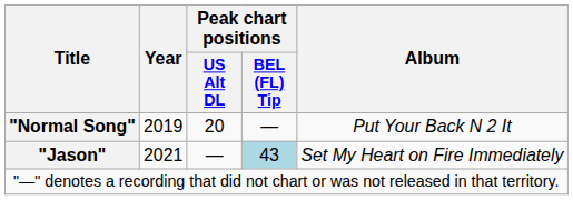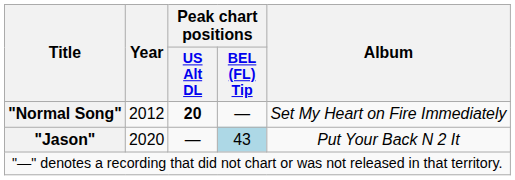 <table class="wikitable plainrowheaders" style="text-align:center;">
 <tr>
 <th rowspan="2" scope="col">Title</th>
 <th rowspan="2" scope="col">Year</th>
 <th colspan="2">Peak chart positions</th>
 <th rowspan="2" scope="col">Album</th>
 </tr>
 <tr>
 <th scope="col" style="width:3em;font-size:90%;"><a href='#'>US<br>Alt<br>DL</a><br></th>
 <th scope="col" style="width:3em;font-size:90%;"><a href='#'>BEL<br>(FL)<br>Tip</a><br></th>
 </tr>
 <tr>
 <th scope="row">"Normal Song"</th>
-<td>2019</td>
-<td>20</td>
+<td>2012</td>
+<td><strong>20</strong></td>
 <td>—</td>
-<td><em>Put Your Back N 2 It</em></td>
+<td><em>Set My Heart on Fire Immediately</em></td>
 </tr>
 <tr>
 <th scope="row">"Jason"</th>
-<td>2021</td>
+<td>2020</td>
 <td>—</td>
 <td style="background: lightblue;">43</td>
-<td><em>Set My Heart on Fire Immediately</em></td>
+<td><em>Put Your Back N 2 It</em></td>
 </tr>
 <tr>
 <td colspan="14" style="font-size:90%">"—" denotes a recording that did not chart or was not released in that territory.</td>
 </tr>
 </table>
